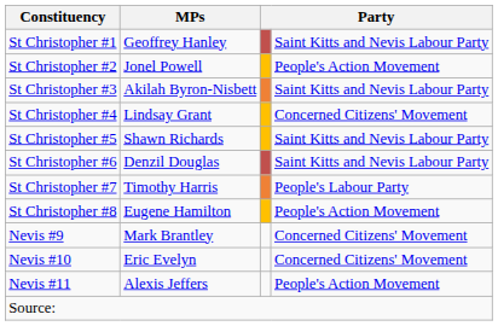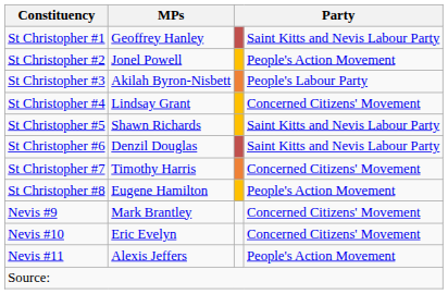 <table class="wikitable sortable">
 <tr>
 <th>Constituency</th>
 <th>MPs</th>
 <th colspan=2>Party</th>
 </tr>
 <tr>
 <td><a href='#'>St Christopher #1</a></td>
 <td><a href='#'>Geoffrey Hanley</a></td>
 <td bgcolor=#C0504D> </td>
 <td><a href='#'>Saint Kitts and Nevis Labour Party</a></td>
 </tr>
 <tr>
 <td><a href='#'>St Christopher #2</a></td>
 <td><a href='#'>Jonel Powell</a></td>
 <td bgcolor= #FFC000> </td>
 <td><a href='#'>People's Action Movement</a></td>
 </tr>
 <tr>
 <td><a href='#'>St Christopher #3</a></td>
 <td><a href='#'>Akilah Byron-Nisbett</a></td>
 <td bgcolor= #EF8136> </td>
-<td><a href='#'>Saint Kitts and Nevis Labour Party</a></td>
+<td><a href='#'>People's Labour Party</a></td>
 </tr>
 <tr>
 <td><a href='#'>St Christopher #4</a></td>
 <td><a href='#'>Lindsay Grant</a></td>
 <td bgcolor=#FFC000> </td>
 <td><a href='#'>Concerned Citizens' Movement</a></td>
 </tr>
 <tr>
 <td><a href='#'>St Christopher #5</a></td>
 <td><a href='#'>Shawn Richards</a></td>
 <td bgcolor=#FFC000> </td>
 <td><a href='#'>Saint Kitts and Nevis Labour Party</a></td>
 </tr>
 <tr>
 <td><a href='#'>St Christopher #6</a></td>
 <td><a href='#'>Denzil Douglas</a></td>
 <td bgcolor=#C0504D> </td>
 <td><a href='#'>Saint Kitts and Nevis Labour Party</a></td>
 </tr>
 <tr>
 <td><a href='#'>St Christopher #7</a></td>
 <td><a href='#'>Timothy Harris</a></td>
 <td bgcolor=#EF8136> </td>
-<td><a href='#'>People's Labour Party</a></td>
+<td><a href='#'>Concerned Citizens' Movement</a></td>
 </tr>
 <tr>
 <td><a href='#'>St Christopher #8</a></td>
 <td><a href='#'>Eugene Hamilton</a></td>
 <td bgcolor=#FFC000> </td>
 <td><a href='#'>People's Action Movement</a></td>
 </tr>
 <tr>
 <td><a href='#'>Nevis #9</a></td>
 <td><a href='#'>Mark Brantley</a></td>
 <td bgcolor=> </td>
 <td><a href='#'>Concerned Citizens' Movement</a></td>
 </tr>
 <tr>
 <td><a href='#'>Nevis #10</a></td>
 <td><a href='#'>Eric Evelyn</a></td>
 <td bgcolor=> </td>
 <td><a href='#'>Concerned Citizens' Movement</a></td>
 </tr>
 <tr>
 <td><a href='#'>Nevis #11</a></td>
 <td><a href='#'>Alexis Jeffers</a></td>
 <td bgcolor=> </td>
 <td><a href='#'>People's Action Movement</a></td>
 </tr>
 <tr>
 <td colspan=4>Source:</td>
 </tr>
 </table>
